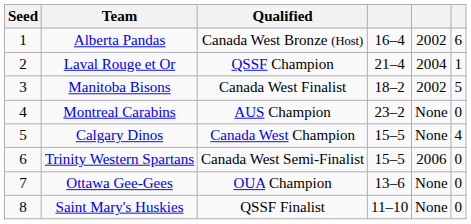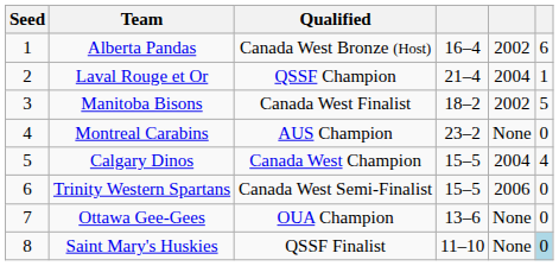 <table class="wikitable sortable" style="text-align: center;">
 <tr bgcolor="#efefef" align=center>
 <th align=left>Seed</th>
 <th align=left>Team</th>
 <th align=left>Qualified</th>
 <th align=left></th>
 <th align=left></th>
 <th align=left></th>
 </tr>
 <tr align=center>
 <td>1</td>
 <td><a href='#'>Alberta Pandas</a></td>
 <td>Canada West Bronze <small>(Host)</small></td>
 <td>16–4</td>
 <td>2002</td>
 <td>6</td>
 </tr>
 <tr align=center>
 <td>2</td>
 <td><a href='#'>Laval Rouge et Or</a></td>
 <td><a href='#'>QSSF</a> Champion</td>
 <td>21–4</td>
 <td>2004</td>
 <td>1</td>
 </tr>
 <tr align=center>
 <td>3</td>
 <td><a href='#'>Manitoba Bisons</a></td>
 <td>Canada West Finalist</td>
 <td>18–2</td>
 <td>2002</td>
 <td>5</td>
 </tr>
 <tr align=center>
 <td>4</td>
 <td><a href='#'>Montreal Carabins</a></td>
 <td><a href='#'>AUS</a> Champion</td>
 <td>23–2</td>
 <td>None</td>
 <td>0</td>
 </tr>
 <tr align=center>
 <td>5</td>
 <td><a href='#'>Calgary Dinos</a></td>
 <td><a href='#'>Canada West</a> Champion</td>
 <td>15–5</td>
-<td>None</td>
+<td>2004</td>
 <td>4</td>
 </tr>
 <tr align=center>
 <td>6</td>
 <td><a href='#'>Trinity Western Spartans</a></td>
 <td>Canada West Semi-Finalist</td>
 <td>15–5</td>
 <td>2006</td>
 <td>0</td>
 </tr>
 <tr align=center>
 <td>7</td>
 <td><a href='#'>Ottawa Gee-Gees</a></td>
 <td><a href='#'>OUA</a> Champion</td>
 <td>13–6</td>
 <td>None</td>
 <td>0</td>
 </tr>
 <tr align=center>
 <td>8</td>
 <td><a href='#'>Saint Mary's Huskies</a></td>
 <td>QSSF Finalist</td>
 <td>11–10</td>
 <td>None</td>
-<td>0</td>
+<td style="background: lightblue;">0</td>
 </tr>
 </table>
